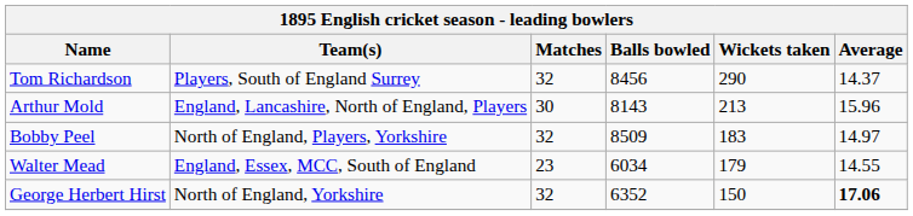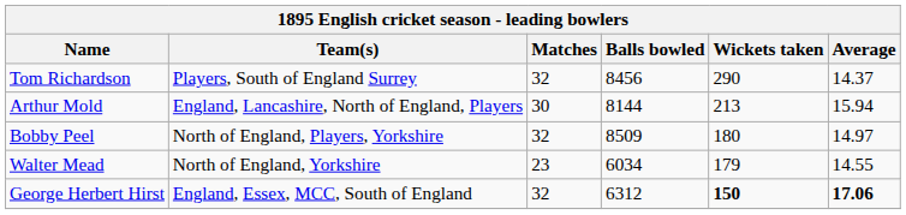 <table class="wikitable">
 <tr>
 <th bgcolor="#efefef" colspan="6">1895 English cricket season - leading bowlers</th>
 </tr>
 <tr bgcolor="#efefef">
 <th>Name</th>
 <th>Team(s)</th>
 <th>Matches</th>
 <th>Balls bowled</th>
 <th>Wickets taken</th>
 <th>Average</th>
 </tr>
 <tr>
 <td><a href='#'>Tom Richardson</a></td>
 <td><a href='#'>Players</a>, South of England <a href='#'>Surrey</a></td>
 <td>32</td>
 <td>8456</td>
 <td>290</td>
 <td>14.37</td>
 </tr>
 <tr>
 <td><a href='#'>Arthur Mold</a></td>
 <td><a href='#'>England</a>, <a href='#'>Lancashire</a>, North of England, <a href='#'>Players</a></td>
 <td>30</td>
-<td>8143</td>
+<td>8144</td>
 <td>213</td>
-<td>15.96</td>
+<td>15.94</td>
 </tr>
 <tr>
 <td><a href='#'>Bobby Peel</a></td>
 <td>North of England, <a href='#'>Players</a>, <a href='#'>Yorkshire</a></td>
 <td>32</td>
 <td>8509</td>
-<td>183</td>
+<td>180</td>
 <td>14.97</td>
 </tr>
 <tr>
 <td><a href='#'>Walter Mead</a></td>
-<td><a href='#'>England</a>, <a href='#'>Essex</a>, <a href='#'>MCC</a>, South of England</td>
+<td>North of England, <a href='#'>Yorkshire</a></td>
 <td>23</td>
 <td>6034</td>
 <td>179</td>
 <td>14.55</td>
 </tr>
 <tr>
 <td><a href='#'>George Herbert Hirst</a></td>
-<td>North of England, <a href='#'>Yorkshire</a></td>
+<td><a href='#'>England</a>, <a href='#'>Essex</a>, <a href='#'>MCC</a>, South of England</td>
 <td>32</td>
-<td>6352</td>
-<td>150</td>
+<td>6312</td>
+<td><strong>150</strong></td>
 <td><strong>17.06</strong></td>
 </tr>
 <tr>
 </tr>
 </table>
